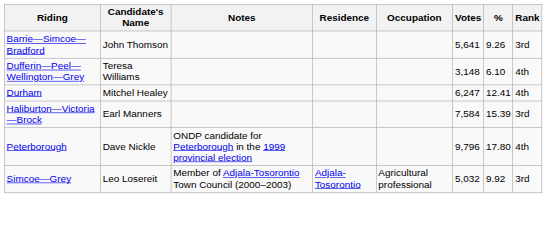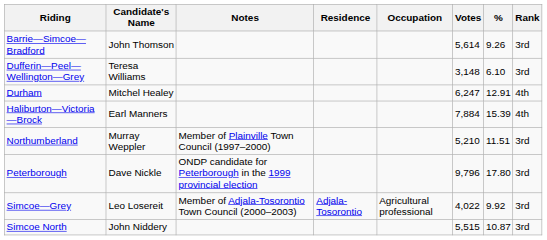 <table class="wikitable sortable">
 <tr>
 <th>Riding<br></th>
 <th>Candidate's Name</th>
 <th>Notes</th>
 <th>Residence</th>
 <th>Occupation</th>
 <th>Votes</th>
 <th>%</th>
 <th>Rank</th>
 </tr>
 <tr>
 <td><a href='#'>Barrie—Simcoe—Bradford</a></td>
 <td>John Thomson</td>
 <td></td>
 <td></td>
 <td></td>
-<td>5,641</td>
+<td>5,614</td>
 <td>9.26</td>
 <td>3rd</td>
 </tr>
 <tr>
 <td><a href='#'>Dufferin—Peel—Wellington—Grey</a></td>
 <td>Teresa Williams</td>
 <td></td>
 <td></td>
 <td></td>
 <td>3,148</td>
 <td>6.10</td>
-<td>4th</td>
+<td>3rd</td>
 </tr>
 <tr>
 <td><a href='#'>Durham</a></td>
 <td>Mitchel Healey</td>
 <td></td>
 <td></td>
 <td></td>
 <td>6,247</td>
-<td>12.41</td>
+<td>12.91</td>
 <td>4th</td>
 </tr>
 <tr>
 <td><a href='#'>Haliburton—Victoria—Brock</a></td>
 <td>Earl Manners</td>
 <td></td>
 <td></td>
 <td></td>
-<td>7,584</td>
+<td>7,884</td>
 <td>15.39</td>
+<td>4th</td>
+</tr>
+<tr>
+<td><a href='#'>Northumberland</a></td>
+<td>Murray Weppler</td>
+<td>Member of <a href='#'>Plainville</a> Town Council (1997–2000)</td>
+<td></td>
+<td></td>
+<td>5,210</td>
+<td>11.51</td>
 <td>3rd</td>
 </tr>
 <tr>
 <td><a href='#'>Peterborough</a></td>
 <td>Dave Nickle</td>
 <td>ONDP candidate for <a href='#'>Peterborough</a> in the <a href='#'>1999 provincial election</a></td>
 <td></td>
 <td></td>
 <td>9,796</td>
 <td>17.80</td>
-<td>4th</td>
+<td>3rd</td>
 </tr>
 <tr>
 <td><a href='#'>Simcoe—Grey</a></td>
 <td>Leo Losereit</td>
 <td>Member of <a href='#'>Adjala-Tosorontio</a> Town Council (2000–2003)</td>
 <td><a href='#'>Adjala-Tosorontio</a></td>
 <td>Agricultural professional</td>
-<td>5,032</td>
+<td>4,022</td>
 <td>9.92</td>
 <td>3rd</td>
 </tr>
+<tr>
+<td><a href='#'>Simcoe North</a></td>
+<td>John Niddery</td>
+<td></td>
+<td></td>
+<td></td>
+<td>5,515</td>
+<td>10.87</td>
+<td>3rd</td>
+</tr>
 </table>
